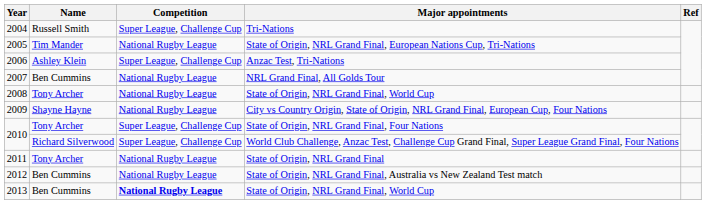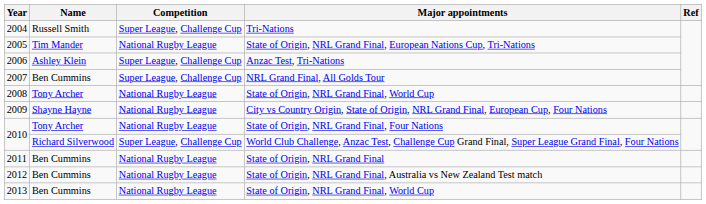 <table class="wikitable">
 <tr>
 <th>Year</th>
 <th>Name</th>
 <th>Competition</th>
 <th>Major appointments</th>
 <th>Ref</th>
 </tr>
 <tr>
 <td>2004</td>
 <td> Russell Smith</td>
 <td><a href='#'>Super League</a>, <a href='#'>Challenge Cup</a></td>
 <td><a href='#'>Tri-Nations</a></td>
 <td rowspan="4"></td>
 </tr>
 <tr>
 <td>2005</td>
 <td> <a href='#'>Tim Mander</a></td>
 <td><a href='#'>National Rugby League</a></td>
 <td><a href='#'>State of Origin</a>, <a href='#'>NRL Grand Final</a>, <a href='#'>European Nations Cup</a>, <a href='#'>Tri-Nations</a></td>
 </tr>
 <tr>
 <td>2006</td>
 <td> <a href='#'>Ashley Klein</a></td>
 <td><a href='#'>Super League</a>, <a href='#'>Challenge Cup</a></td>
 <td><a href='#'>Anzac Test</a>, <a href='#'>Tri-Nations</a></td>
 </tr>
 <tr>
 <td>2007</td>
 <td> Ben Cummins</td>
-<td><a href='#'>National Rugby League</a></td>
+<td><a href='#'>Super League</a>, <a href='#'>Challenge Cup</a></td>
 <td><a href='#'>NRL Grand Final</a>, <a href='#'>All Golds Tour</a></td>
 </tr>
 <tr>
 <td>2008</td>
 <td> <a href='#'>Tony Archer</a></td>
 <td><a href='#'>National Rugby League</a></td>
 <td><a href='#'>State of Origin</a>, <a href='#'>NRL Grand Final</a>, <a href='#'>World Cup</a></td>
 <td></td>
 </tr>
 <tr>
 <td>2009</td>
 <td> <a href='#'>Shayne Hayne</a></td>
 <td><a href='#'>National Rugby League</a></td>
 <td><a href='#'>City vs Country Origin</a>, <a href='#'>State of Origin</a>, <a href='#'>NRL Grand Final</a>, <a href='#'>European Cup</a>, <a href='#'>Four Nations</a></td>
 <td></td>
 </tr>
 <tr>
 <td rowspan="2">2010</td>
 <td> <a href='#'>Tony Archer</a></td>
-<td><a href='#'>Super League</a>, <a href='#'>Challenge Cup</a></td>
+<td><a href='#'>National Rugby League</a></td>
 <td><a href='#'>State of Origin</a>, <a href='#'>NRL Grand Final</a>, <a href='#'>Four Nations</a></td>
 <td rowspan="2"></td>
 </tr>
 <tr>
 <td> <a href='#'>Richard Silverwood</a></td>
 <td><a href='#'>Super League</a>, <a href='#'>Challenge Cup</a></td>
 <td><a href='#'>World Club Challenge</a>, <a href='#'>Anzac Test</a>, <a href='#'>Challenge Cup</a> Grand Final, <a href='#'>Super League Grand Final</a>, <a href='#'>Four Nations</a></td>
 </tr>
 <tr>
 <td>2011</td>
-<td> <a href='#'>Tony Archer</a></td>
+<td> Ben Cummins</td>
 <td><a href='#'>National Rugby League</a></td>
 <td><a href='#'>State of Origin</a>, <a href='#'>NRL Grand Final</a></td>
 <td></td>
 </tr>
 <tr>
 <td>2012</td>
 <td> Ben Cummins</td>
 <td><a href='#'>National Rugby League</a></td>
 <td><a href='#'>State of Origin</a>, <a href='#'>NRL Grand Final</a>, Australia vs New Zealand Test match</td>
 <td></td>
 </tr>
 <tr>
 <td>2013</td>
 <td> Ben Cummins</td>
-<td><strong><a href='#'>National Rugby League</a></strong></td>
+<td><a href='#'>National Rugby League</a></td>
 <td><a href='#'>State of Origin</a>, <a href='#'>NRL Grand Final</a>, <a href='#'>World Cup</a></td>
 <td></td>
 </tr>
 </table>
